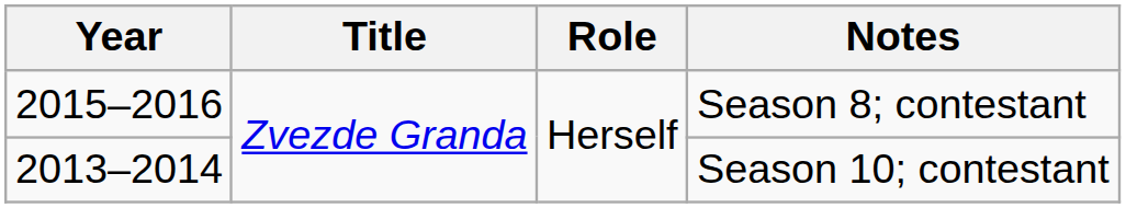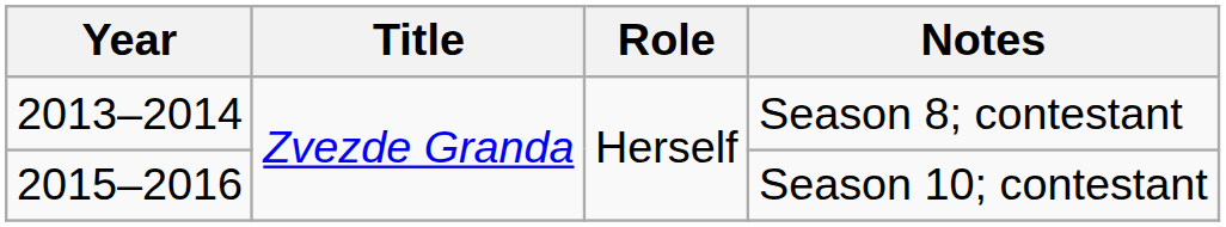 <table class="wikitable">
 <tr>
 <th>Year</th>
 <th>Title</th>
 <th>Role</th>
 <th>Notes</th>
 </tr>
 <tr>
-<td>2015–2016</td>
+<td>2013–2014</td>
 <td rowspan="2"><em><a href='#'>Zvezde Granda</a></em></td>
 <td rowspan="2">Herself</td>
 <td>Season 8; contestant</td>
 </tr>
 <tr>
-<td>2013–2014</td>
+<td>2015–2016</td>
 <td>Season 10; contestant</td>
 </tr>
 </table>
